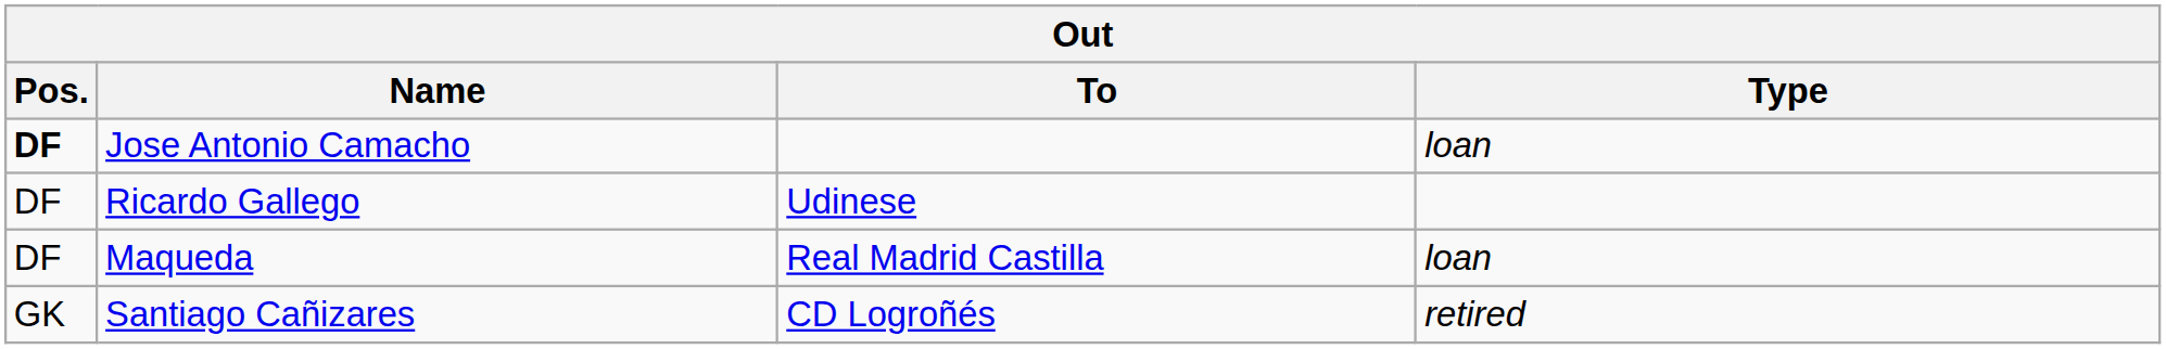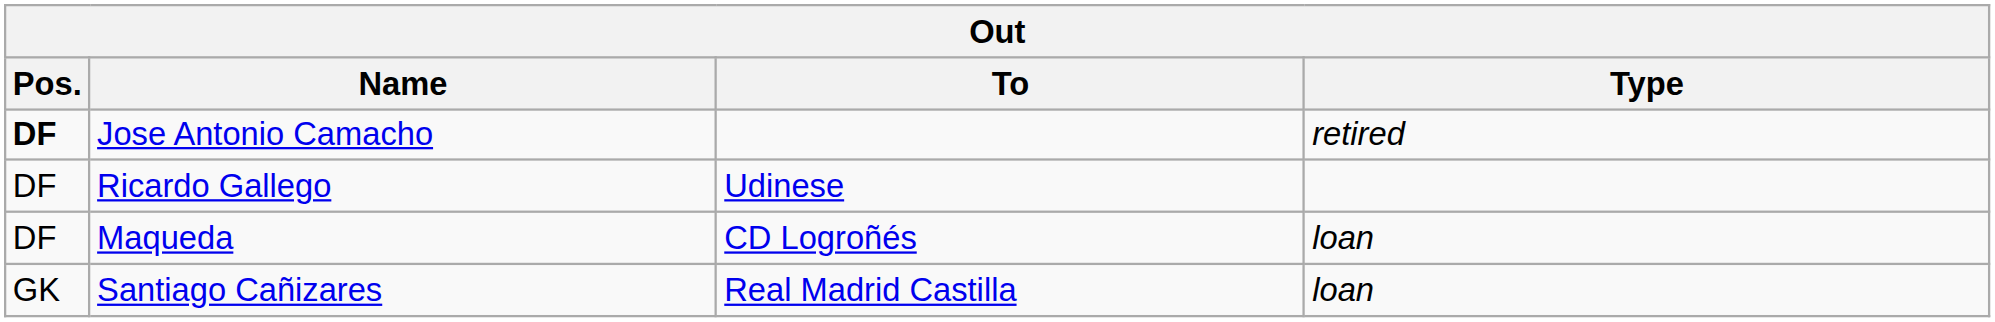 <table class="wikitable" style="font-size:90%;width:99%;">
 <tr>
 <th colspan="4">Out</th>
 </tr>
 <tr>
 <th width=3%>Pos.</th>
 <th width=32%>Name</th>
 <th width=30%>To</th>
 <th width=35%>Type</th>
 </tr>
 <tr>
 <td><strong>DF</strong></td>
 <td><a href='#'>Jose Antonio Camacho</a></td>
 <td></td>
-<td><em>loan</em></td>
+<td><em>retired</em></td>
 </tr>
 <tr>
 <td>DF</td>
 <td><a href='#'>Ricardo Gallego</a></td>
 <td><a href='#'>Udinese</a></td>
 <td></td>
 </tr>
 <tr>
 <td>DF</td>
 <td><a href='#'>Maqueda</a></td>
-<td><a href='#'>Real Madrid Castilla</a></td>
+<td><a href='#'>CD Logroñés</a></td>
 <td><em>loan</em></td>
 </tr>
 <tr>
 <td>GK</td>
 <td><a href='#'>Santiago Cañizares</a></td>
-<td><a href='#'>CD Logroñés</a></td>
-<td><em>retired</em></td>
+<td><a href='#'>Real Madrid Castilla</a></td>
+<td><em>loan</em></td>
 </tr>
 </table>
